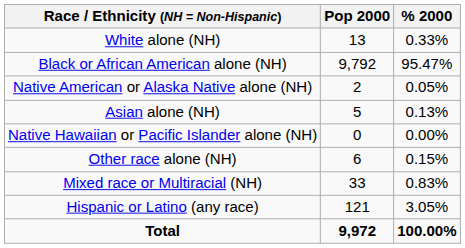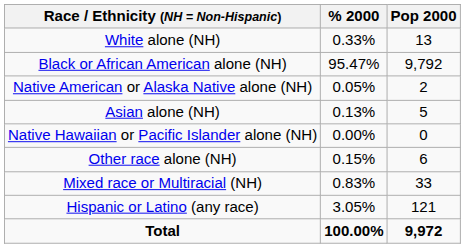 <table class="wikitable" style="text-align:center;">
 <tr>
 <th>Race / Ethnicity <small>(<em>NH = Non-Hispanic</em>)</small></th>
+<th>% 2000</th>
 <th>Pop 2000</th>
-<th>% 2000</th>
 </tr>
 <tr>
 <td><a href='#'>White</a> alone (NH)</td>
+<td>0.33%</td>
 <td>13</td>
-<td>0.33%</td>
 </tr>
 <tr>
 <td><a href='#'>Black or African American</a> alone (NH)</td>
+<td>95.47%</td>
 <td>9,792</td>
-<td>95.47%</td>
 </tr>
 <tr>
 <td><a href='#'>Native American</a> or <a href='#'>Alaska Native</a> alone (NH)</td>
+<td>0.05%</td>
 <td>2</td>
-<td>0.05%</td>
 </tr>
 <tr>
 <td><a href='#'>Asian</a> alone (NH)</td>
+<td>0.13%</td>
 <td>5</td>
-<td>0.13%</td>
 </tr>
 <tr>
 <td><a href='#'>Native Hawaiian</a> or <a href='#'>Pacific Islander</a> alone (NH)</td>
+<td>0.00%</td>
 <td>0</td>
-<td>0.00%</td>
 </tr>
 <tr>
 <td><a href='#'>Other race</a> alone (NH)</td>
+<td>0.15%</td>
 <td>6</td>
-<td>0.15%</td>
 </tr>
 <tr>
 <td><a href='#'>Mixed race or Multiracial</a> (NH)</td>
+<td>0.83%</td>
 <td>33</td>
-<td>0.83%</td>
 </tr>
 <tr>
 <td><a href='#'>Hispanic or Latino</a> (any race)</td>
+<td>3.05%</td>
 <td>121</td>
-<td>3.05%</td>
 </tr>
 <tr>
 <td><strong>Total</strong></td>
+<td><strong>100.00%</strong></td>
 <td><strong>9,972</strong></td>
-<td><strong>100.00%</strong></td>
 </tr>
 </table>
